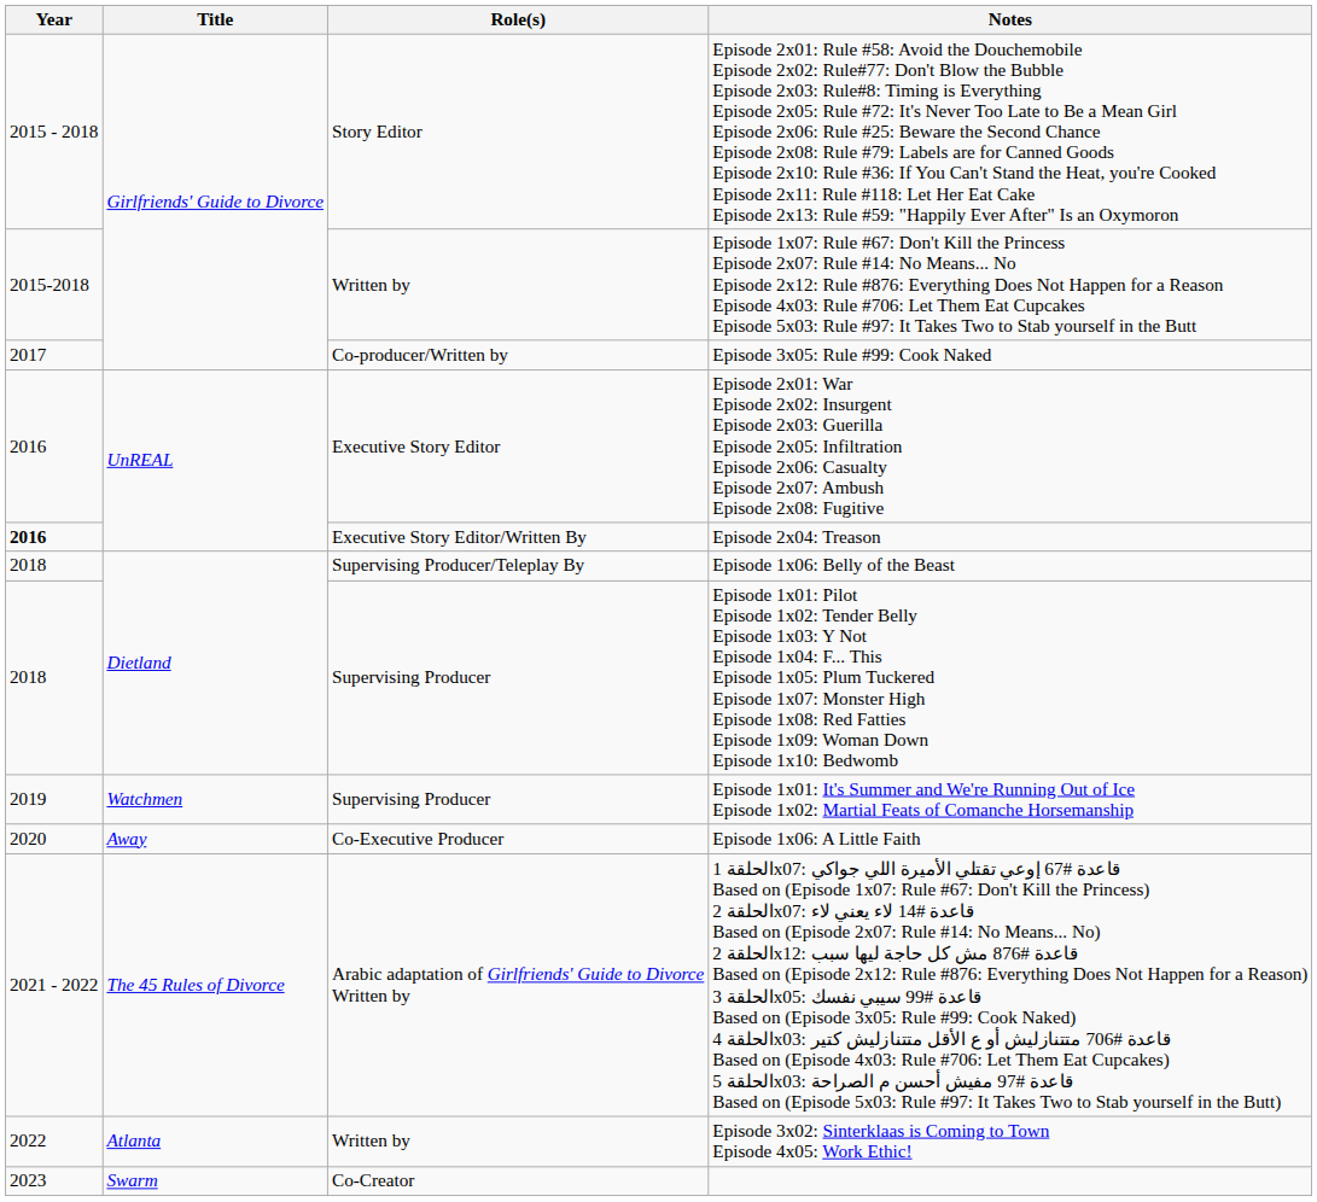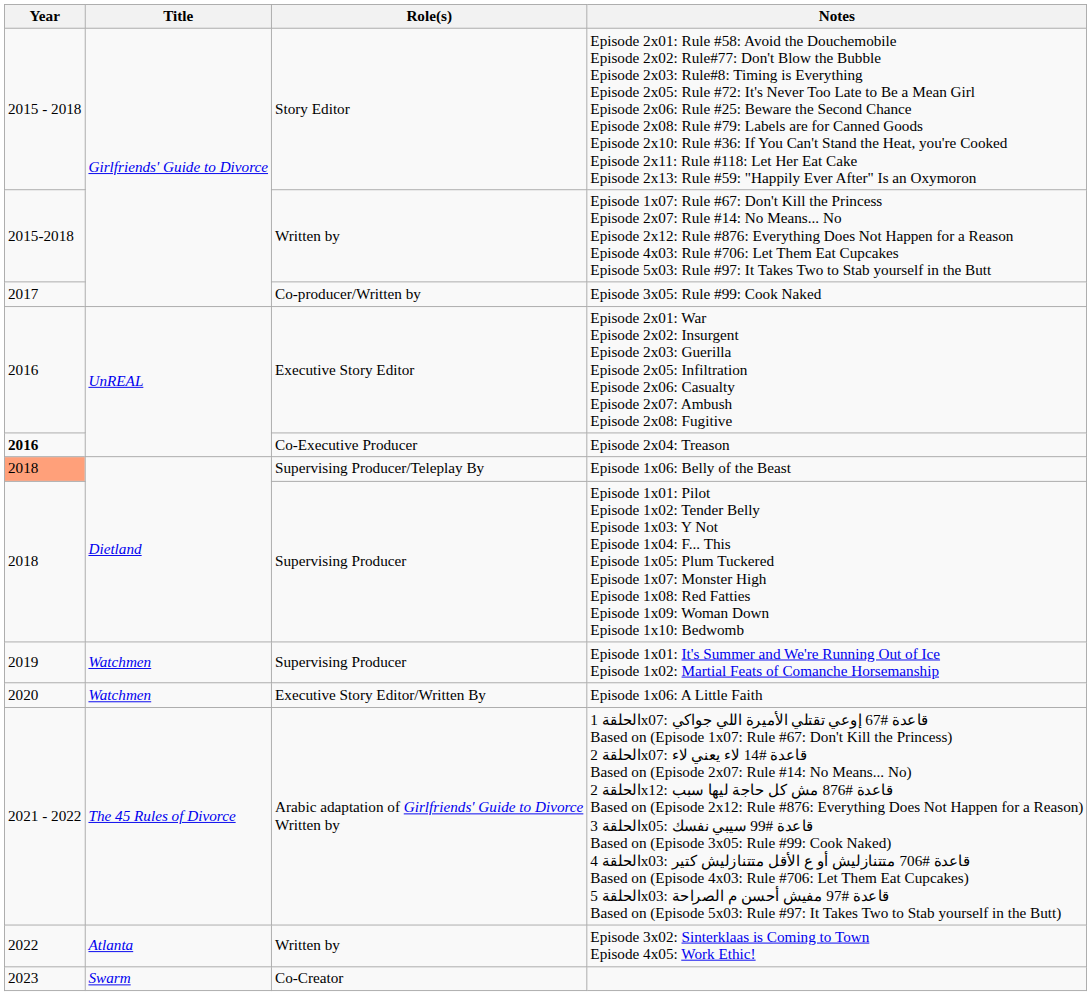 <table class="wikitable sortable">
 <tr>
 <th>Year</th>
 <th>Title</th>
 <th>Role(s)</th>
 <th>Notes</th>
 </tr>
 <tr>
 <td>2015 - 2018</td>
 <td rowspan="3"><em><a href='#'>Girlfriends' Guide to Divorce</a></em></td>
 <td>Story Editor</td>
 <td>Episode 2x01: Rule #58: Avoid the Douchemobile<br>Episode 2x02: Rule#77: Don't Blow the Bubble<br>Episode 2x03: Rule#8: Timing is Everything<br>Episode 2x05: Rule #72: It's Never Too Late to Be a Mean Girl<br>Episode 2x06: Rule #25: Beware the Second Chance<br>Episode 2x08: Rule #79: Labels are for Canned Goods<br>Episode 2x10: Rule #36: If You Can't Stand the Heat, you're Cooked<br>Episode 2x11: Rule #118: Let Her Eat Cake<br>Episode 2x13: Rule #59: "Happily Ever After" Is an Oxymoron</td>
 </tr>
 <tr>
 <td>2015-2018</td>
 <td>Written by</td>
 <td>Episode 1x07: Rule #67: Don't Kill the Princess<br>Episode 2x07: Rule #14: No Means... No<br>Episode 2x12: Rule #876: Everything Does Not Happen for a Reason<br>Episode 4x03: Rule #706: Let Them Eat Cupcakes<br>Episode 5x03: Rule #97: It Takes Two to Stab yourself in the Butt</td>
 </tr>
 <tr>
 <td>2017</td>
 <td>Co-producer/Written by</td>
 <td>Episode 3x05: Rule #99: Cook Naked</td>
 </tr>
 <tr>
 <td>2016</td>
 <td rowspan="2"><a href='#'><em>UnREAL</em></a></td>
 <td>Executive Story Editor</td>
 <td>Episode 2x01: War<br>Episode 2x02: Insurgent<br>Episode 2x03: Guerilla<br>Episode 2x05: Infiltration<br>Episode 2x06: Casualty<br>Episode 2x07: Ambush<br>Episode 2x08: Fugitive</td>
 </tr>
 <tr>
 <td><strong>2016</strong></td>
-<td>Executive Story Editor/Written By</td>
+<td>Co-Executive Producer</td>
 <td>Episode 2x04: Treason</td>
 </tr>
 <tr>
-<td>2018</td>
+<td style="background: lightsalmon;">2018</td>
 <td rowspan="2"><a href='#'><em>Dietland</em></a></td>
 <td>Supervising Producer/Teleplay By</td>
 <td>Episode 1x06: Belly of the Beast</td>
 </tr>
 <tr>
 <td>2018</td>
 <td>Supervising Producer</td>
 <td>Episode 1x01: Pilot<br>Episode 1x02: Tender Belly<br>Episode 1x03: Y Not<br>Episode 1x04: F... This<br>Episode 1x05: Plum Tuckered<br>Episode 1x07: Monster High<br>Episode 1x08: Red Fatties<br>Episode 1x09: Woman Down<br>Episode 1x10: Bedwomb</td>
 </tr>
 <tr>
 <td>2019</td>
 <td><a href='#'><em>Watchmen</em></a></td>
 <td>Supervising Producer</td>
 <td>Episode 1x01: <a href='#'>It's Summer and We're Running Out of Ice</a><br>Episode 1x02: <a href='#'>Martial Feats of Comanche Horsemanship</a></td>
 </tr>
 <tr>
 <td>2020</td>
-<td><a href='#'><em>Away</em></a></td>
-<td>Co-Executive Producer</td>
+<td><a href='#'><em>Watchmen</em></a></td>
+<td>Executive Story Editor/Written By</td>
 <td>Episode 1x06: A Little Faith</td>
 </tr>
 <tr>
 <td>2021 - 2022</td>
 <td><em><a href='#'>The 45 Rules of Divorce</a></em></td>
 <td>Arabic adaptation of <em><a href='#'>Girlfriends' Guide to Divorce</a></em><br> Written by</td>
 <td>الحلقة 1x07: قاعدة #67 إوعي تقتلي الأميرة اللي جواكي<br> Based on (Episode 1x07: Rule #67: Don't Kill the Princess)<br>الحلقة 2x07: قاعدة #14 لاء يعني لاء<br> Based on (Episode 2x07: Rule #14: No Means... No)<br>الحلقة 2x12: قاعدة #876 مش كل حاجة ليها سبب<br> Based on (Episode 2x12: Rule #876: Everything Does Not Happen for a Reason)<br>الحلقة 3x05: قاعدة #99 سيبي نفسك<br> Based on (Episode 3x05: Rule #99: Cook Naked)<br>الحلقة 4x03: قاعدة #706 متتنازليش أو ع الأقل متتنازليش كتير<br> Based on (Episode 4x03: Rule #706: Let Them Eat Cupcakes)<br>الحلقة 5x03: قاعدة #97 مفيش أحسن م الصراحة<br> Based on (Episode 5x03: Rule #97: It Takes Two to Stab yourself in the Butt)</td>
 </tr>
 <tr>
 <td>2022</td>
 <td><a href='#'><em>Atlanta</em></a></td>
 <td>Written by</td>
 <td>Episode 3x02: <a href='#'>Sinterklaas is Coming to Town</a><br>Episode 4x05: <a href='#'>Work Ethic!</a></td>
 </tr>
 <tr>
 <td>2023</td>
 <td><a href='#'><em>Swarm</em></a></td>
 <td>Co-Creator</td>
 <td></td>
 </tr>
 </table>
